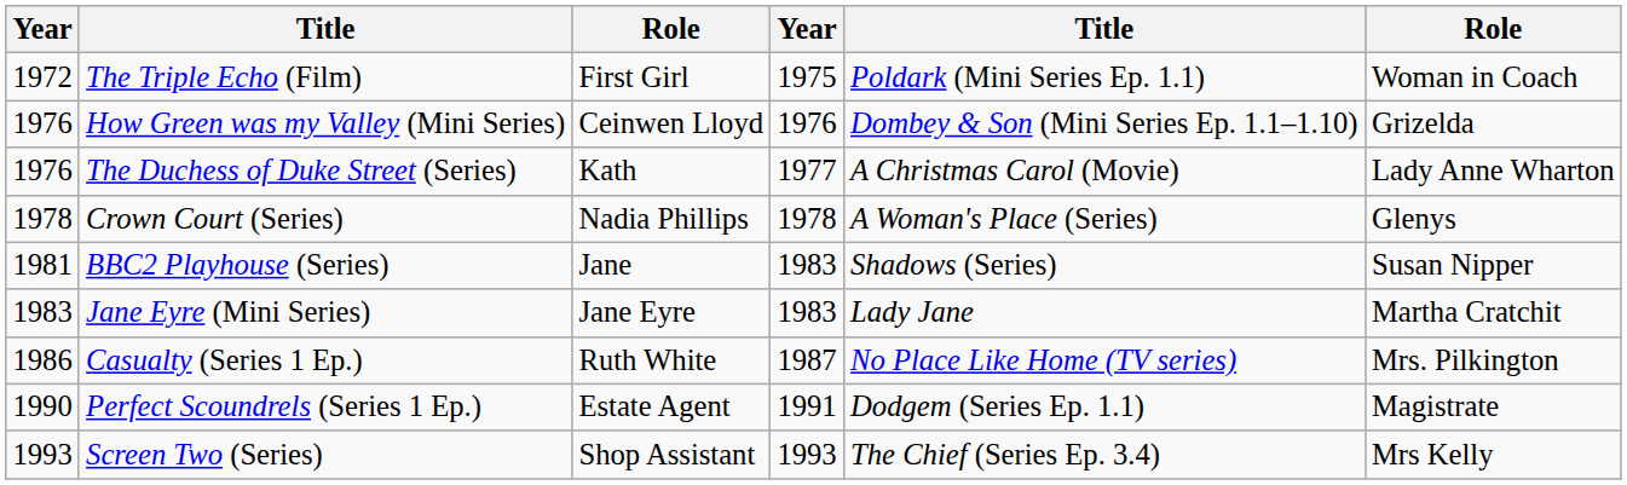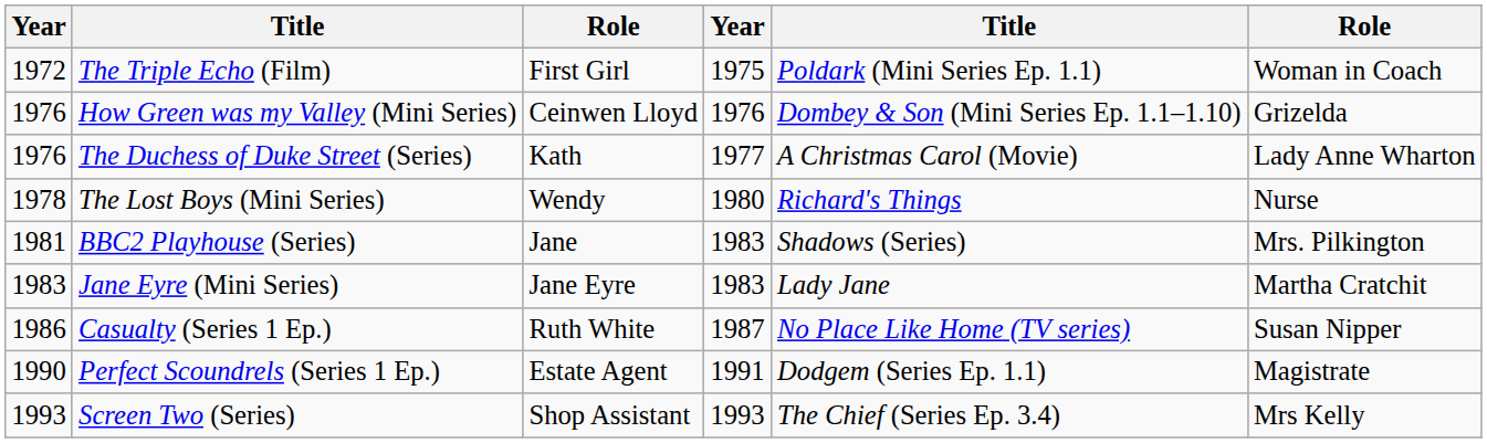 <table class="wikitable">
 <tr>
 <th>Year</th>
 <th>Title</th>
 <th>Role</th>
 <th>Year</th>
 <th>Title</th>
 <th>Role</th>
 </tr>
 <tr>
 <td>1972</td>
 <td><em><a href='#'>The Triple Echo</a></em> (Film)</td>
 <td>First Girl</td>
 <td>1975</td>
 <td><em><a href='#'>Poldark</a></em> (Mini Series Ep. 1.1)</td>
 <td>Woman in Coach</td>
 </tr>
 <tr>
 <td>1976</td>
 <td><em><a href='#'>How Green was my Valley</a></em> (Mini Series)</td>
 <td>Ceinwen Lloyd</td>
 <td>1976</td>
 <td><em><a href='#'>Dombey & Son</a></em> (Mini Series Ep. 1.1–1.10)</td>
 <td>Grizelda</td>
 </tr>
 <tr>
 <td>1976</td>
 <td><em><a href='#'>The Duchess of Duke Street</a></em> (Series)</td>
 <td>Kath</td>
 <td>1977</td>
 <td><em>A Christmas Carol</em> (Movie)</td>
 <td>Lady Anne Wharton</td>
 </tr>
 <tr>
 <td>1978</td>
-<td><em>Crown Court</em> (Series)</td>
-<td>Nadia Phillips</td>
-<td>1978</td>
-<td><em>A Woman's Place</em> (Series)</td>
-<td>Glenys</td>
+<td><em>The Lost Boys</em> (Mini Series)</td>
+<td>Wendy</td>
+<td>1980</td>
+<td><em><a href='#'>Richard's Things</a></em></td>
+<td>Nurse</td>
 </tr>
 <tr>
 <td>1981</td>
 <td><em><a href='#'>BBC2 Playhouse</a></em> (Series)</td>
 <td>Jane</td>
 <td>1983</td>
 <td><em>Shadows</em> (Series)</td>
-<td>Susan Nipper</td>
+<td>Mrs. Pilkington</td>
 </tr>
 <tr>
 <td>1983</td>
 <td><em><a href='#'>Jane Eyre</a></em> (Mini Series)</td>
 <td>Jane Eyre</td>
 <td>1983</td>
 <td><em>Lady Jane</em></td>
 <td>Martha Cratchit</td>
 </tr>
 <tr>
 <td>1986</td>
 <td><em><a href='#'>Casualty</a></em> (Series 1 Ep.)</td>
 <td>Ruth White</td>
 <td>1987</td>
 <td><em><a href='#'>No Place Like Home (TV series)</a></em></td>
-<td>Mrs. Pilkington</td>
+<td>Susan Nipper</td>
 </tr>
 <tr>
 <td>1990</td>
 <td><em><a href='#'>Perfect Scoundrels</a></em> (Series 1 Ep.)</td>
 <td>Estate Agent</td>
 <td>1991</td>
 <td><em>Dodgem</em> (Series Ep. 1.1)</td>
 <td>Magistrate</td>
 </tr>
 <tr>
 <td>1993</td>
 <td><em><a href='#'>Screen Two</a></em> (Series)</td>
 <td>Shop Assistant</td>
 <td>1993</td>
 <td><em>The Chief</em> (Series Ep. 3.4)</td>
 <td>Mrs Kelly</td>
 </tr>
 </table>
